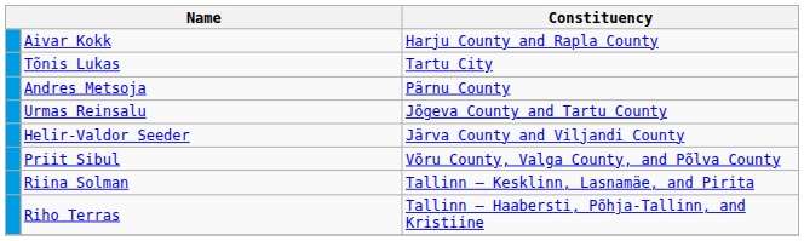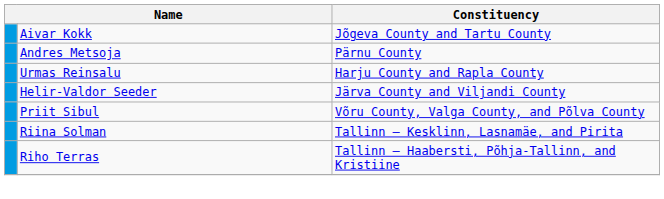 <table class="wikitable collapsible collapsed">
 <tr>
 <th colspan=2 width=350>Name</th>
 <th width=350>Constituency</th>
 </tr>
 <tr>
 <td style="background-color:#009ce2"></td>
 <td><a href='#'>Aivar Kokk</a></td>
-<td><a href='#'>Harju County and Rapla County</a></td>
-</tr>
-<tr>
-<td style="background-color:#009ce2"></td>
-<td><a href='#'>Tõnis Lukas</a></td>
-<td><a href='#'>Tartu City</a></td>
+<td><a href='#'>Jõgeva County and Tartu County</a></td>
 </tr>
 <tr>
 <td style="background-color:#009ce2"></td>
 <td><a href='#'>Andres Metsoja</a></td>
 <td><a href='#'>Pärnu County</a></td>
 </tr>
 <tr>
 <td style="background-color:#009ce2"></td>
 <td><a href='#'>Urmas Reinsalu</a></td>
-<td><a href='#'>Jõgeva County and Tartu County</a></td>
+<td><a href='#'>Harju County and Rapla County</a></td>
 </tr>
 <tr>
 <td style="background-color:#009ce2"></td>
 <td><a href='#'>Helir-Valdor Seeder</a></td>
 <td><a href='#'>Järva County and Viljandi County</a></td>
 </tr>
 <tr>
 <td style="background-color:#009ce2"></td>
 <td><a href='#'>Priit Sibul</a></td>
 <td><a href='#'>Võru County, Valga County, and Põlva County</a></td>
 </tr>
 <tr>
 <td style="background-color:#009ce2"></td>
 <td><a href='#'>Riina Solman</a></td>
 <td><a href='#'>Tallinn – Kesklinn, Lasnamäe, and Pirita</a></td>
 </tr>
 <tr>
 <td style="background-color:#009ce2"></td>
 <td><a href='#'>Riho Terras</a></td>
 <td><a href='#'>Tallinn – Haabersti, Põhja-Tallinn, and Kristiine</a></td>
 </tr>
 <tr>
 </tr>
 </table>
